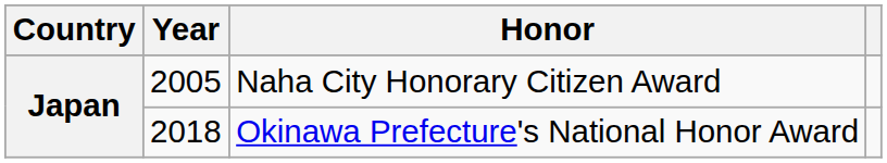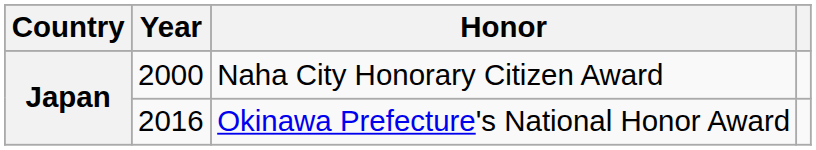 <table class="wikitable plainrowheaders sortable" style="margin-right: 0;">
 <tr>
 <th scope="col">Country</th>
 <th scope="col">Year</th>
 <th scope="col">Honor</th>
 <th scope="col" class="unsortable"></th>
 </tr>
 <tr>
 <th scope="row" rowspan="2">Japan</th>
-<td style="text-align:center;">2005</td>
+<td style="text-align:center;">2000</td>
 <td>Naha City Honorary Citizen Award</td>
 <td style="text-align:center;"></td>
 </tr>
 <tr>
-<td style="text-align:center;">2018</td>
+<td style="text-align:center;">2016</td>
 <td><a href='#'>Okinawa Prefecture</a>'s National Honor Award</td>
 <td style="text-align:center;"></td>
 </tr>
 </table>
